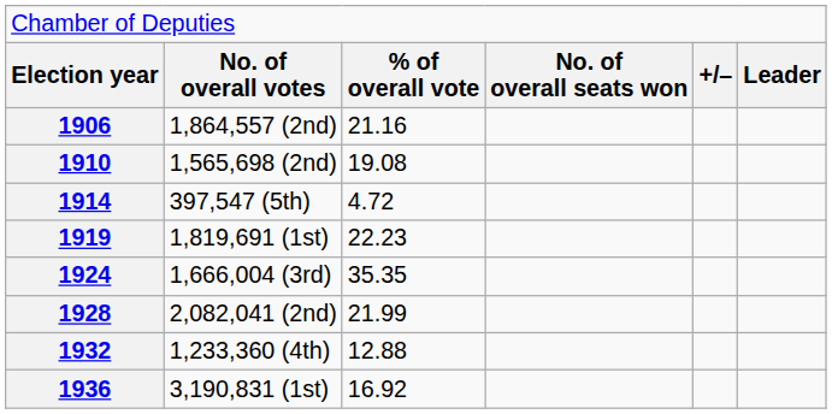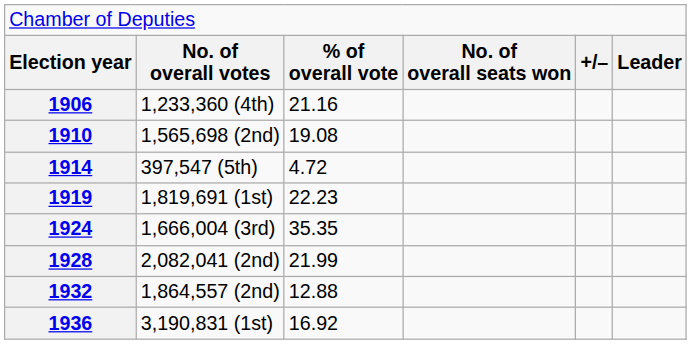 <table class=wikitable>
 <tr>
 <td colspan=6><a href='#'>Chamber of Deputies</a></td>
 </tr>
 <tr>
 <th>Election year</th>
 <th>No. of<br>overall votes</th>
 <th>% of<br>overall vote</th>
 <th>No. of<br>overall seats won</th>
 <th>+/–</th>
 <th>Leader</th>
 </tr>
 <tr>
 <th><a href='#'>1906</a></th>
-<td>1,864,557 (2nd)</td>
+<td>1,233,360 (4th)</td>
 <td>21.16</td>
 <td></td>
 <td></td>
 <td></td>
 </tr>
 <tr>
 <th><a href='#'>1910</a></th>
 <td>1,565,698 (2nd)</td>
 <td>19.08</td>
 <td></td>
 <td></td>
 <td></td>
 </tr>
 <tr>
 <th><a href='#'>1914</a></th>
 <td>397,547 (5th)</td>
 <td>4.72</td>
 <td></td>
 <td></td>
 <td></td>
 </tr>
 <tr>
 <th><a href='#'>1919</a></th>
 <td>1,819,691 (1st)</td>
 <td>22.23</td>
 <td></td>
 <td></td>
 <td></td>
 </tr>
 <tr>
 <th><a href='#'>1924</a></th>
 <td>1,666,004 (3rd)</td>
 <td>35.35</td>
 <td></td>
 <td></td>
 <td></td>
 </tr>
 <tr>
 <th><a href='#'>1928</a></th>
 <td>2,082,041 (2nd)</td>
 <td>21.99</td>
 <td></td>
 <td></td>
 <td></td>
 </tr>
 <tr>
 <th><a href='#'>1932</a></th>
-<td>1,233,360 (4th)</td>
+<td>1,864,557 (2nd)</td>
 <td>12.88</td>
 <td></td>
 <td></td>
 <td></td>
 </tr>
 <tr>
 <th><a href='#'>1936</a></th>
 <td>3,190,831 (1st)</td>
 <td>16.92</td>
 <td></td>
 <td></td>
 <td></td>
 </tr>
 </table>
